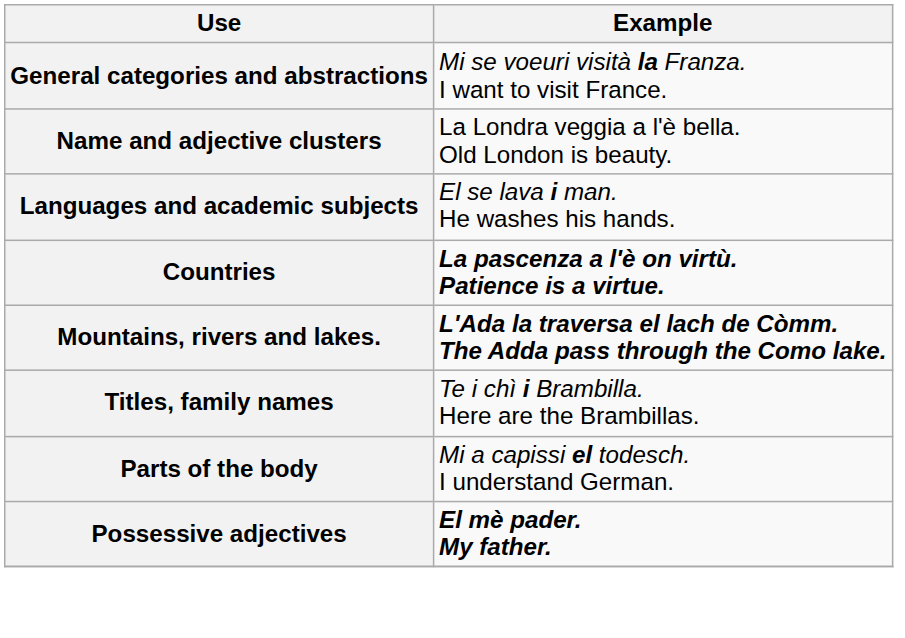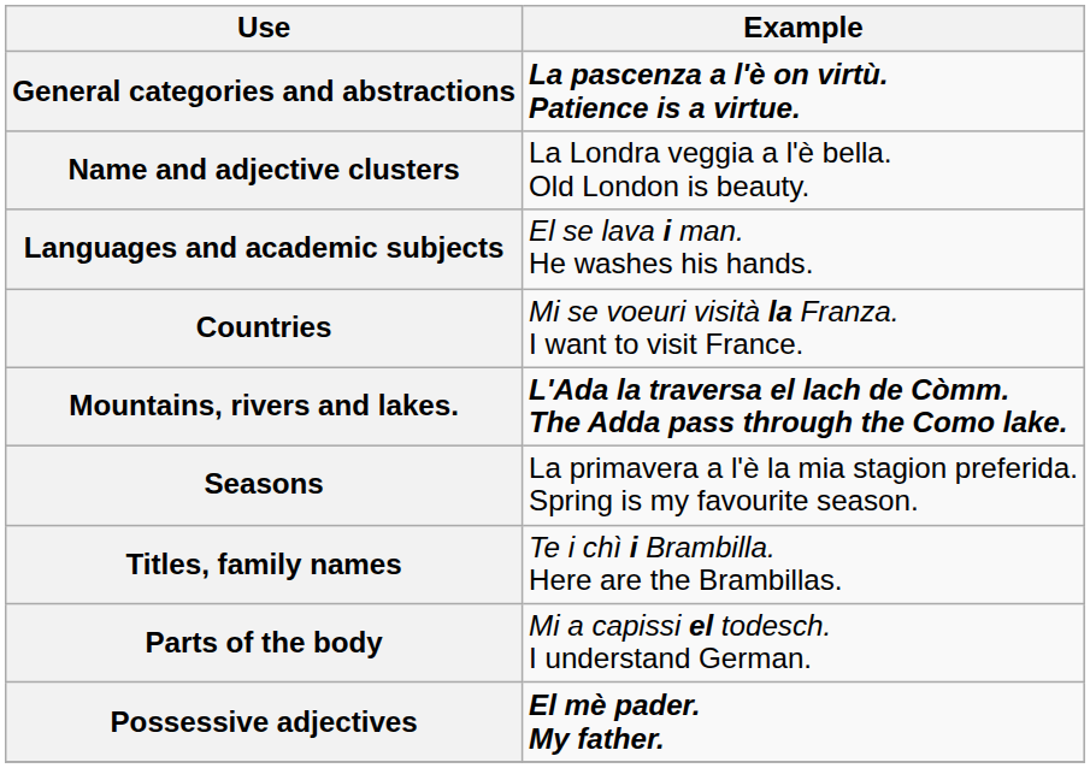 <table class="wikitable plainrowheaders">
 <tr>
 <th scope=col>Use</th>
 <th scope=col>Example</th>
 </tr>
 <tr>
 <th scope="row">General categories and abstractions</th>
-<td><em>Mi se voeuri visità <strong>la</strong> Franza.</em><br>I want to visit France.</td>
+<td><strong><em>La<strong> pascenza a l'è on virtù.<em><br>Patience is a virtue.</td>
 </tr>
 <tr>
 <th scope="row">Name and adjective clusters</th>
 <td></em></strong>La</strong> Londra veggia a l'è bella.</em><br>Old London is beauty.</td>
 </tr>
 <tr>
 <th scope="row">Languages and academic subjects</th>
 <td><em>El se lava <strong>i</strong> man.</em><br>He washes his hands.</td>
 </tr>
 <tr>
 <th scope="row">Countries</th>
-<td><strong><em>La<strong> pascenza a l'è on virtù.<em><br>Patience is a virtue.</td>
+<td><em>Mi se voeuri visità <strong>la</strong> Franza.</em><br>I want to visit France.</td>
 </tr>
 <tr>
 <th scope="row">Mountains, rivers and lakes.</th>
 <td><strong><em>L<strong>'Ada la traversa </strong>el<strong> lach de Còmm.<em><br>The Adda pass through the Como lake.</td>
+</tr>
+<tr>
+<th scope="row">Seasons</th>
+<td></em></strong>La</strong> primavera a l'è la mia stagion preferida.</em><br>Spring is my favourite season.</td>
 </tr>
 <tr>
 <th scope="row">Titles, family names</th>
 <td><em>Te i chì <strong>i</strong> Brambilla.</em><br>Here are the Brambillas.</td>
 </tr>
 <tr>
 <th scope="row">Parts of the body</th>
 <td><em>Mi a capissi <strong>el</strong> todesch.</em><br>I understand German.</td>
 </tr>
 <tr>
 <th scope="row">Possessive adjectives</th>
 <td><strong><em>El<strong> mè pader.<em><br>My father.</td>
 </tr>
 <tr>
 </tr>
 </table>
